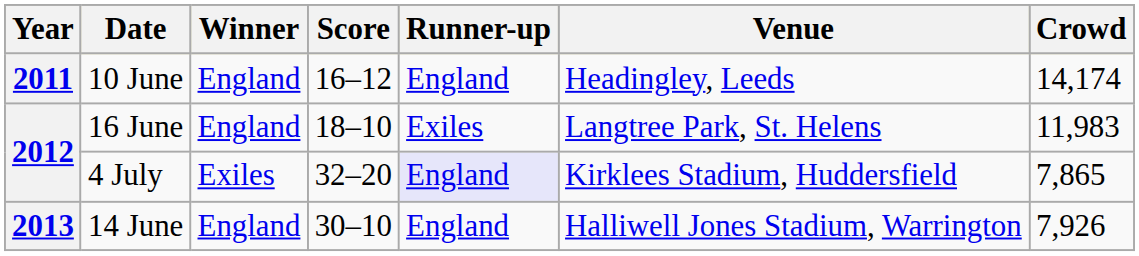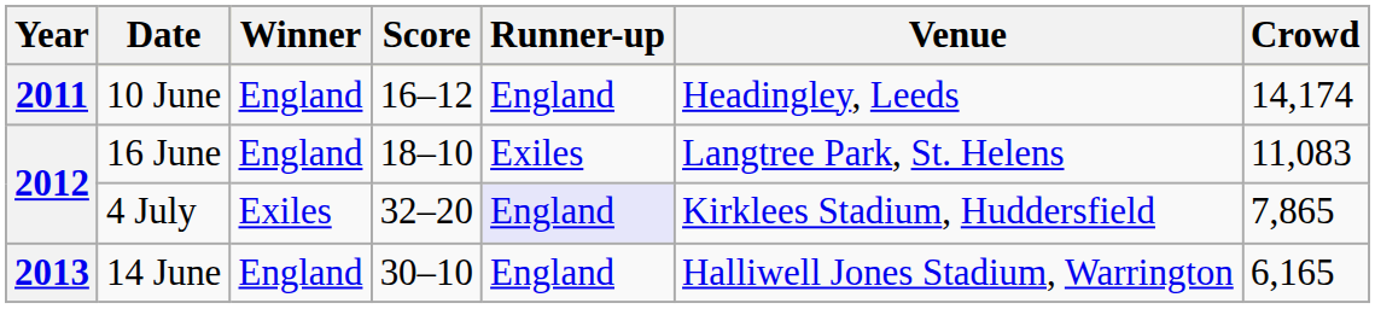 <table class="wikitable">
 <tr bgcolor=#bdb76b>
 <th>Year</th>
 <th>Date</th>
 <th>Winner</th>
 <th>Score</th>
 <th>Runner-up</th>
 <th>Venue</th>
 <th>Crowd</th>
 </tr>
 <tr>
 <th><a href='#'>2011</a></th>
 <td>10 June</td>
 <td> <a href='#'>England</a></td>
 <td>16–12</td>
 <td> <a href='#'>England</a></td>
 <td><a href='#'>Headingley</a>, <a href='#'>Leeds</a></td>
 <td>14,174</td>
 </tr>
 <tr>
 <th rowspan=2><a href='#'>2012</a></th>
 <td>16 June</td>
 <td> <a href='#'>England</a></td>
 <td>18–10</td>
 <td><a href='#'>Exiles</a></td>
 <td><a href='#'>Langtree Park</a>, <a href='#'>St. Helens</a></td>
-<td>11,983</td>
+<td>11,083</td>
 </tr>
 <tr>
 <td>4 July</td>
 <td><a href='#'>Exiles</a></td>
 <td>32–20</td>
 <td style="background: lavender;"> <a href='#'>England</a></td>
 <td><a href='#'>Kirklees Stadium</a>, <a href='#'>Huddersfield</a></td>
 <td>7,865</td>
 </tr>
 <tr>
 <th><a href='#'>2013</a></th>
 <td>14 June</td>
 <td> <a href='#'>England</a></td>
 <td>30–10</td>
 <td> <a href='#'>England</a></td>
 <td><a href='#'>Halliwell Jones Stadium</a>, <a href='#'>Warrington</a></td>
-<td>7,926</td>
+<td>6,165</td>
 </tr>
 </table>
